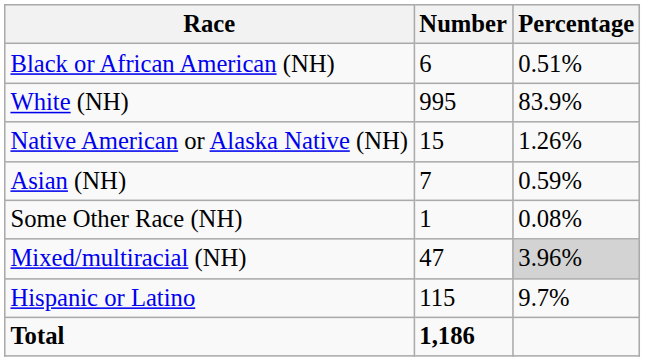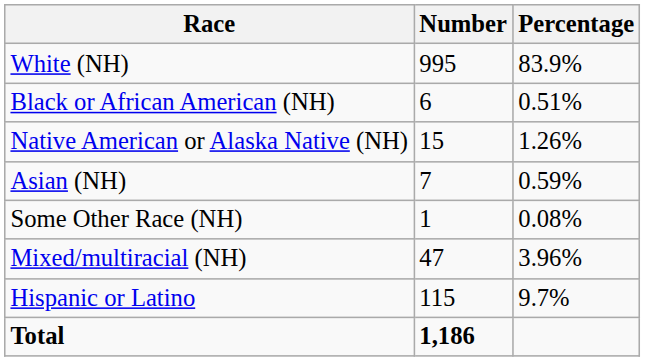 <table class="wikitable">
 <tr>
 <th>Race</th>
 <th>Number</th>
 <th>Percentage</th>
 </tr>
 <tr>
+<td><a href='#'>White</a> (NH)</td>
+<td>995</td>
+<td>83.9%</td>
+</tr>
+<tr>
 <td><a href='#'>Black or African American</a> (NH)</td>
 <td>6</td>
 <td>0.51%</td>
-</tr>
-<tr>
-<td><a href='#'>White</a> (NH)</td>
-<td>995</td>
-<td>83.9%</td>
 </tr>
 <tr>
 <td><a href='#'>Native American</a> or <a href='#'>Alaska Native</a> (NH)</td>
 <td>15</td>
 <td>1.26%</td>
 </tr>
 <tr>
 <td><a href='#'>Asian</a> (NH)</td>
 <td>7</td>
 <td>0.59%</td>
 </tr>
 <tr>
 <td>Some Other Race (NH)</td>
 <td>1</td>
 <td>0.08%</td>
 </tr>
 <tr>
 <td><a href='#'>Mixed/multiracial</a> (NH)</td>
 <td>47</td>
-<td style="background: lightgrey;">3.96%</td>
+<td>3.96%</td>
 </tr>
 <tr>
 <td><a href='#'>Hispanic or Latino</a></td>
 <td>115</td>
 <td>9.7%</td>
 </tr>
 <tr>
 <td><strong>Total</strong></td>
 <td><strong>1,186</strong></td>
 <td></td>
 </tr>
 </table>
